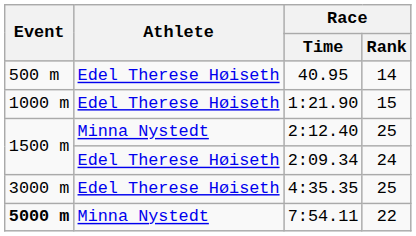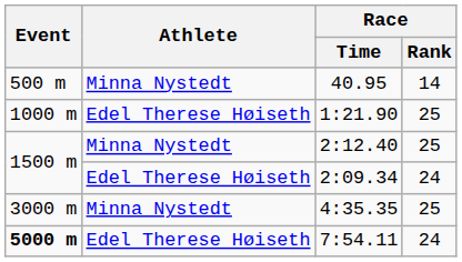 <table class="wikitable" border="1" style="font-size:90%">
 <tr>
 <th rowspan=2>Event</th>
 <th rowspan=2>Athlete</th>
 <th colspan=2>Race</th>
 </tr>
 <tr>
 <th>Time</th>
 <th>Rank</th>
 </tr>
 <tr>
 <td>500 m</td>
-<td><a href='#'>Edel Therese Høiseth</a></td>
+<td><a href='#'>Minna Nystedt</a></td>
 <td align=center>40.95</td>
 <td align=center>14</td>
 </tr>
 <tr>
 <td>1000 m</td>
 <td><a href='#'>Edel Therese Høiseth</a></td>
 <td align=center>1:21.90</td>
-<td align=center>15</td>
+<td align=center>25</td>
 </tr>
 <tr>
 <td rowspan=2>1500 m</td>
 <td><a href='#'>Minna Nystedt</a></td>
 <td align=center>2:12.40</td>
 <td align=center>25</td>
 </tr>
 <tr>
 <td><a href='#'>Edel Therese Høiseth</a></td>
 <td align=center>2:09.34</td>
 <td align=center>24</td>
 </tr>
 <tr>
 <td>3000 m</td>
-<td><a href='#'>Edel Therese Høiseth</a></td>
+<td><a href='#'>Minna Nystedt</a></td>
 <td align=center>4:35.35</td>
 <td align=center>25</td>
 </tr>
 <tr>
 <td><strong>5000 m</strong></td>
-<td><a href='#'>Minna Nystedt</a></td>
+<td><a href='#'>Edel Therese Høiseth</a></td>
 <td align=center>7:54.11</td>
-<td align=center>22</td>
+<td align=center>24</td>
 </tr>
 </table>
